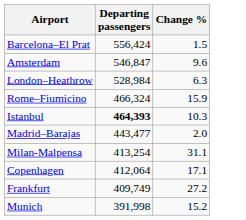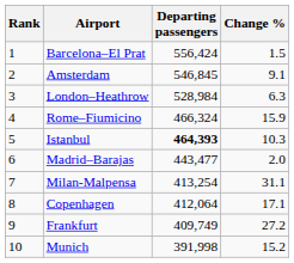 <table class="wikitable sortable">
 <tr>
+<th>Rank</th>
 <th>Airport</th>
 <th>Departing<br>passengers</th>
 <th>Change %</th>
 </tr>
 <tr>
+<td>1</td>
 <td><a href='#'>Barcelona–El Prat</a></td>
 <td style="text-align:right;">556,424</td>
 <td style="text-align:right;">1.5</td>
 </tr>
 <tr>
+<td>2</td>
 <td><a href='#'>Amsterdam</a></td>
-<td style="text-align:right;">546,847</td>
-<td style="text-align:right;">9.6</td>
+<td style="text-align:right;">546,845</td>
+<td style="text-align:right;">9.1</td>
 </tr>
 <tr>
+<td>3</td>
 <td><a href='#'>London–Heathrow</a></td>
 <td style="text-align:right;">528,984</td>
 <td style="text-align:right;">6.3</td>
 </tr>
 <tr>
+<td>4</td>
 <td><a href='#'>Rome–Fiumicino</a></td>
 <td style="text-align:right;">466,324</td>
 <td style="text-align:right;">15.9</td>
 </tr>
 <tr>
+<td>5</td>
 <td><a href='#'>Istanbul</a></td>
 <td style="text-align:right;"><strong>464,393</strong></td>
 <td style="text-align:right;">10.3</td>
 </tr>
 <tr>
+<td>6</td>
 <td><a href='#'>Madrid–Barajas</a></td>
 <td style="text-align:right;">443,477</td>
 <td style="text-align:right;">2.0</td>
 </tr>
 <tr>
+<td>7</td>
 <td><a href='#'>Milan-Malpensa</a></td>
 <td style="text-align:right;">413,254</td>
 <td style="text-align:right;">31.1</td>
 </tr>
 <tr>
+<td>8</td>
 <td><a href='#'>Copenhagen</a></td>
 <td style="text-align:right;">412,064</td>
 <td style="text-align:right;">17.1</td>
 </tr>
 <tr>
+<td>9</td>
 <td><a href='#'>Frankfurt</a></td>
 <td style="text-align:right;">409,749</td>
 <td style="text-align:right;">27.2</td>
 </tr>
 <tr>
+<td>10</td>
 <td><a href='#'>Munich</a></td>
 <td style="text-align:right;">391,998</td>
 <td style="text-align:right;">15.2</td>
 </tr>
 </table>
